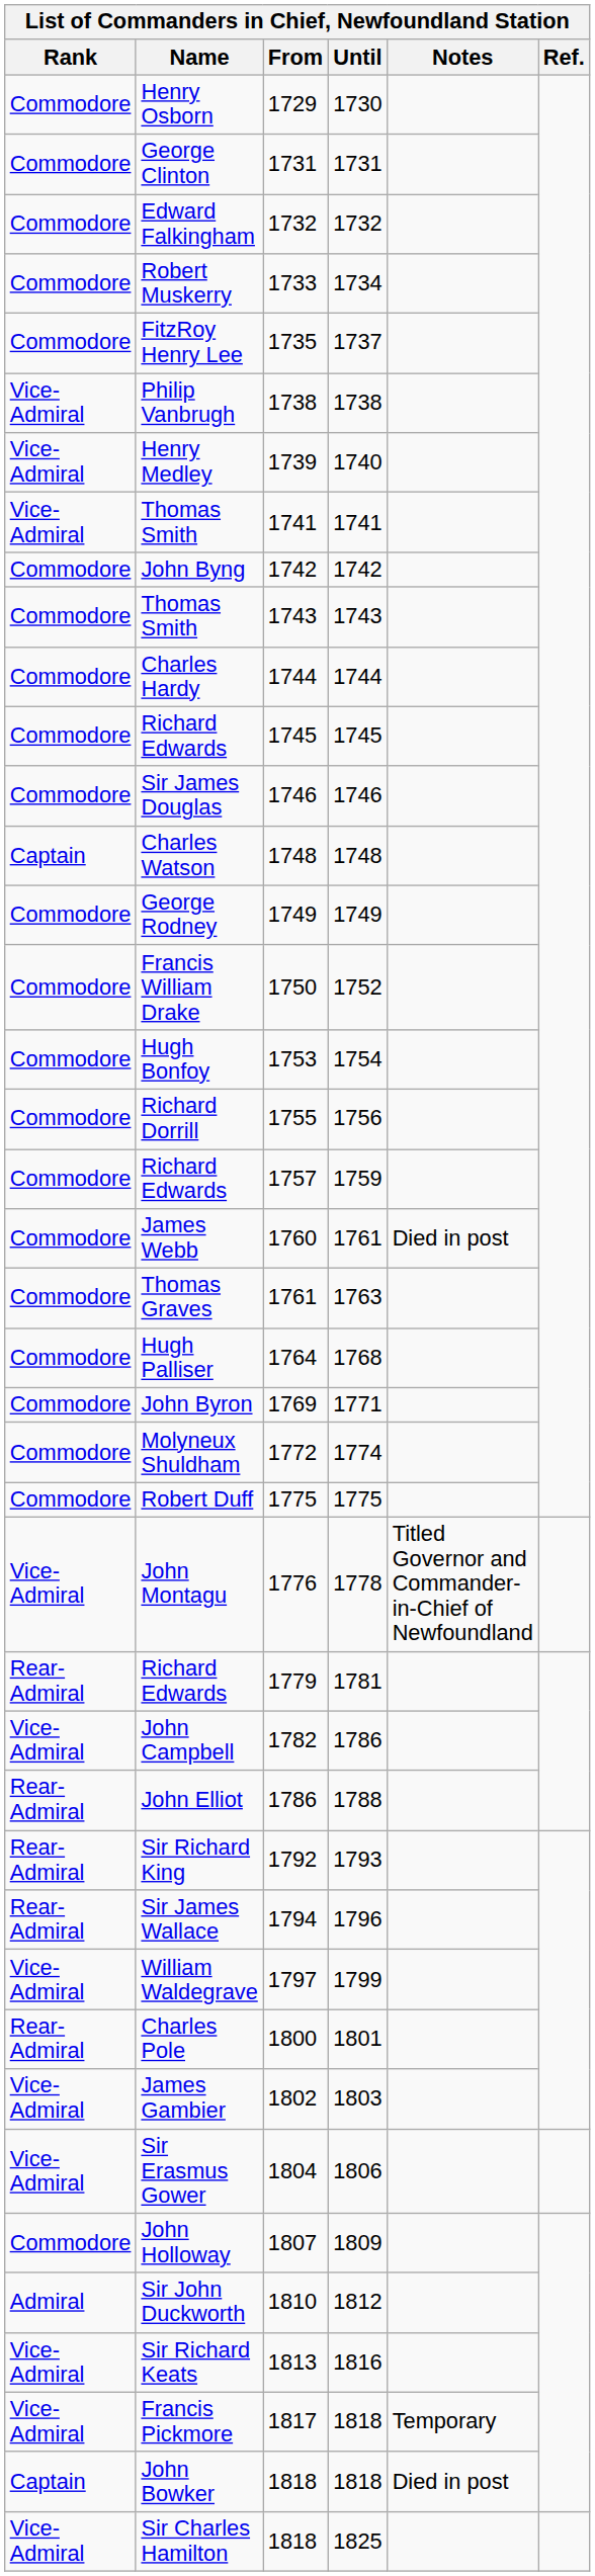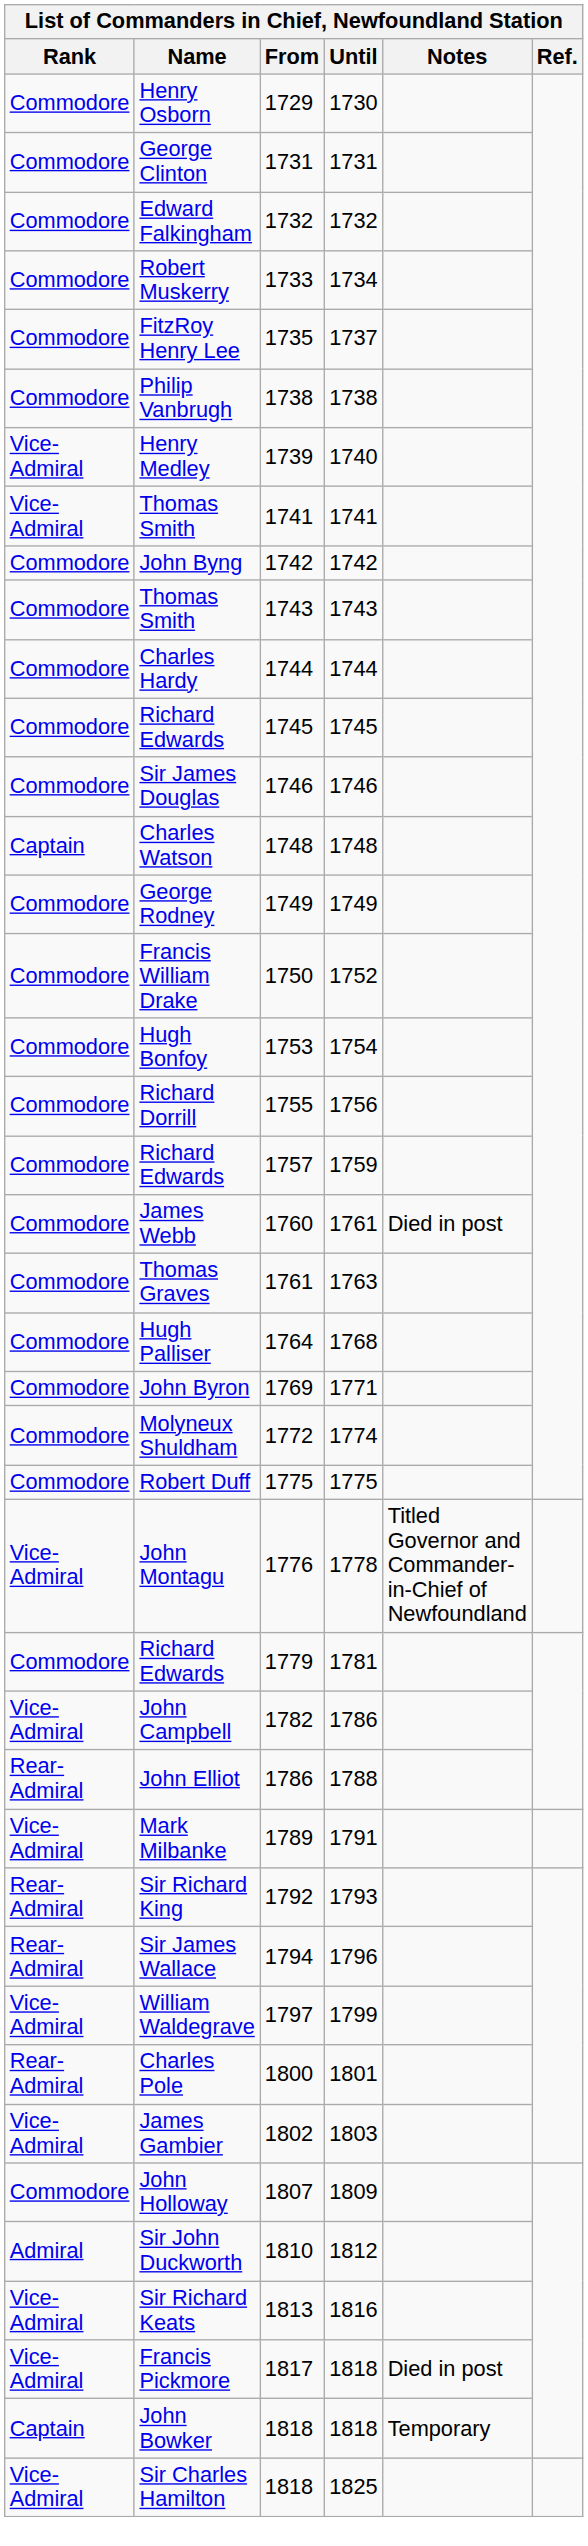 <table class="wikitable" style="width:60%;">
 <tr>
 <th colspan="6">List of Commanders in Chief, Newfoundland Station</th>
 </tr>
 <tr>
 <th>Rank</th>
 <th>Name</th>
 <th>From</th>
 <th>Until</th>
 <th>Notes</th>
 <th>Ref.</th>
 </tr>
 <tr>
 <td><a href='#'>Commodore</a></td>
 <td><a href='#'>Henry Osborn</a></td>
 <td>1729</td>
 <td>1730</td>
 <td></td>
 <td rowspan=25></td>
 </tr>
 <tr>
 <td><a href='#'>Commodore</a></td>
 <td><a href='#'>George Clinton</a></td>
 <td>1731</td>
 <td>1731</td>
 <td></td>
 </tr>
 <tr>
 <td><a href='#'>Commodore</a></td>
 <td><a href='#'>Edward Falkingham</a></td>
 <td>1732</td>
 <td>1732</td>
 <td></td>
 </tr>
 <tr>
 <td><a href='#'>Commodore</a></td>
 <td><a href='#'>Robert Muskerry</a></td>
 <td>1733</td>
 <td>1734</td>
 <td></td>
 </tr>
 <tr>
 <td><a href='#'>Commodore</a></td>
 <td><a href='#'>FitzRoy Henry Lee</a></td>
 <td>1735</td>
 <td>1737</td>
 <td></td>
 </tr>
 <tr>
-<td><a href='#'>Vice-Admiral</a></td>
+<td><a href='#'>Commodore</a></td>
 <td><a href='#'>Philip Vanbrugh</a></td>
 <td>1738</td>
 <td>1738</td>
 <td></td>
 </tr>
 <tr>
 <td><a href='#'>Vice-Admiral</a></td>
 <td><a href='#'>Henry Medley</a></td>
 <td>1739</td>
 <td>1740</td>
 <td></td>
 </tr>
 <tr>
 <td><a href='#'>Vice-Admiral</a></td>
 <td><a href='#'>Thomas Smith</a></td>
 <td>1741</td>
 <td>1741</td>
 <td></td>
 </tr>
 <tr>
 <td><a href='#'>Commodore</a></td>
 <td><a href='#'>John Byng</a></td>
 <td>1742</td>
 <td>1742</td>
 <td></td>
 </tr>
 <tr>
 <td><a href='#'>Commodore</a></td>
 <td><a href='#'>Thomas Smith</a></td>
 <td>1743</td>
 <td>1743</td>
 <td></td>
 </tr>
 <tr>
 <td><a href='#'>Commodore</a></td>
 <td><a href='#'>Charles Hardy</a></td>
 <td>1744</td>
 <td>1744</td>
 <td></td>
 </tr>
 <tr>
 <td><a href='#'>Commodore</a></td>
 <td><a href='#'>Richard Edwards</a></td>
 <td>1745</td>
 <td>1745</td>
 <td></td>
 </tr>
 <tr>
 <td><a href='#'>Commodore</a></td>
 <td><a href='#'>Sir James Douglas</a></td>
 <td>1746</td>
 <td>1746</td>
 <td></td>
 </tr>
 <tr>
 <td><a href='#'>Captain</a></td>
 <td><a href='#'>Charles Watson</a></td>
 <td>1748</td>
 <td>1748</td>
 <td></td>
 </tr>
 <tr>
 <td><a href='#'>Commodore</a></td>
 <td><a href='#'>George Rodney</a></td>
 <td>1749</td>
 <td>1749</td>
 <td></td>
 </tr>
 <tr>
 <td><a href='#'>Commodore</a></td>
 <td><a href='#'>Francis William Drake</a></td>
 <td>1750</td>
 <td>1752</td>
 <td></td>
 </tr>
 <tr>
 <td><a href='#'>Commodore</a></td>
 <td><a href='#'>Hugh Bonfoy</a></td>
 <td>1753</td>
 <td>1754</td>
 <td></td>
 </tr>
 <tr>
 <td><a href='#'>Commodore</a></td>
 <td><a href='#'>Richard Dorrill</a></td>
 <td>1755</td>
 <td>1756</td>
 <td></td>
 </tr>
 <tr>
 <td><a href='#'>Commodore</a></td>
 <td><a href='#'>Richard Edwards</a></td>
 <td>1757</td>
 <td>1759</td>
 <td></td>
 </tr>
 <tr>
 <td><a href='#'>Commodore</a></td>
 <td><a href='#'>James Webb</a></td>
 <td>1760</td>
 <td>1761</td>
 <td>Died in post</td>
 </tr>
 <tr>
 <td><a href='#'>Commodore</a></td>
 <td><a href='#'>Thomas Graves</a></td>
 <td>1761</td>
 <td>1763</td>
 <td></td>
 </tr>
 <tr>
 <td><a href='#'>Commodore</a></td>
 <td><a href='#'>Hugh Palliser</a></td>
 <td>1764</td>
 <td>1768</td>
 <td></td>
 </tr>
 <tr>
 <td><a href='#'>Commodore</a></td>
 <td><a href='#'>John Byron</a></td>
 <td>1769</td>
 <td>1771</td>
 <td></td>
 </tr>
 <tr>
 <td><a href='#'>Commodore</a></td>
 <td><a href='#'>Molyneux Shuldham</a></td>
 <td>1772</td>
 <td>1774</td>
 <td></td>
 </tr>
 <tr>
 <td><a href='#'>Commodore</a></td>
 <td><a href='#'>Robert Duff</a></td>
 <td>1775</td>
 <td>1775</td>
 <td></td>
 </tr>
 <tr>
 <td><a href='#'>Vice-Admiral</a></td>
 <td><a href='#'>John Montagu</a></td>
 <td>1776</td>
 <td>1778</td>
 <td>Titled Governor and Commander-in-Chief of Newfoundland</td>
 <td></td>
 </tr>
 <tr>
-<td><a href='#'>Rear-Admiral</a></td>
+<td><a href='#'>Commodore</a></td>
 <td><a href='#'>Richard Edwards</a></td>
 <td>1779</td>
 <td>1781</td>
 <td></td>
 <td rowspan=3></td>
 </tr>
 <tr>
 <td><a href='#'>Vice-Admiral</a></td>
 <td><a href='#'>John Campbell</a></td>
 <td>1782</td>
 <td>1786</td>
 <td></td>
 </tr>
 <tr>
 <td><a href='#'>Rear-Admiral</a></td>
 <td><a href='#'>John Elliot</a></td>
 <td>1786</td>
 <td>1788</td>
+<td></td>
+</tr>
+<tr>
+<td><a href='#'>Vice-Admiral</a></td>
+<td><a href='#'>Mark Milbanke</a></td>
+<td>1789</td>
+<td>1791</td>
+<td></td>
 <td></td>
 </tr>
 <tr>
 <td><a href='#'>Rear-Admiral</a></td>
 <td><a href='#'>Sir Richard King</a></td>
 <td>1792</td>
 <td>1793</td>
 <td></td>
 <td rowspan=5></td>
 </tr>
 <tr>
 <td><a href='#'>Rear-Admiral</a></td>
 <td><a href='#'>Sir James Wallace</a></td>
 <td>1794</td>
 <td>1796</td>
 <td></td>
 </tr>
 <tr>
 <td><a href='#'>Vice-Admiral</a></td>
 <td><a href='#'>William Waldegrave</a></td>
 <td>1797</td>
 <td>1799</td>
 <td></td>
 </tr>
 <tr>
 <td><a href='#'>Rear-Admiral</a></td>
 <td><a href='#'>Charles Pole</a></td>
 <td>1800</td>
 <td>1801</td>
 <td></td>
 </tr>
 <tr>
 <td><a href='#'>Vice-Admiral</a></td>
 <td><a href='#'>James Gambier</a></td>
 <td>1802</td>
 <td>1803</td>
 <td></td>
 </tr>
 <tr>
-<td><a href='#'>Vice-Admiral</a></td>
-<td><a href='#'>Sir Erasmus Gower</a></td>
-<td>1804</td>
-<td>1806</td>
-<td></td>
-<td></td>
-</tr>
-<tr>
 <td><a href='#'>Commodore</a></td>
 <td><a href='#'>John Holloway</a></td>
 <td>1807</td>
 <td>1809</td>
 <td></td>
 <td rowspan=5></td>
 </tr>
 <tr>
 <td><a href='#'>Admiral</a></td>
 <td><a href='#'>Sir John Duckworth</a></td>
 <td>1810</td>
 <td>1812</td>
 <td></td>
 </tr>
 <tr>
 <td><a href='#'>Vice-Admiral</a></td>
 <td><a href='#'>Sir Richard Keats</a></td>
 <td>1813</td>
 <td>1816</td>
 <td></td>
 </tr>
 <tr>
 <td><a href='#'>Vice-Admiral</a></td>
 <td><a href='#'>Francis Pickmore</a></td>
 <td>1817</td>
 <td>1818</td>
-<td>Temporary</td>
+<td>Died in post</td>
 </tr>
 <tr>
 <td><a href='#'>Captain</a></td>
 <td><a href='#'>John Bowker</a></td>
 <td>1818</td>
 <td>1818</td>
-<td>Died in post</td>
+<td>Temporary</td>
 </tr>
 <tr>
 <td><a href='#'>Vice-Admiral</a></td>
 <td><a href='#'>Sir Charles Hamilton</a></td>
 <td>1818</td>
 <td>1825</td>
 <td></td>
 </tr>
 </table>
